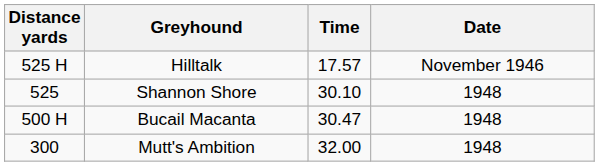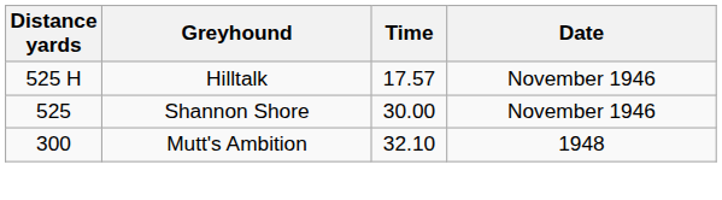 <table class="wikitable" style="font-size: 100%">
 <tr>
 <th width=50>Distance <br>yards</th>
 <th width=200>Greyhound</th>
 <th width=50>Time</th>
 <th width=200>Date</th>
 </tr>
 <tr align=center>
 <td>525 H</td>
 <td>Hilltalk</td>
 <td>17.57</td>
 <td>November 1946</td>
 </tr>
 <tr align=center>
 <td>525</td>
 <td>Shannon Shore</td>
-<td>30.10</td>
-<td>1948</td>
-</tr>
-<tr align=center>
-<td>500 H</td>
-<td>Bucail Macanta</td>
-<td>30.47</td>
-<td>1948</td>
+<td>30.00</td>
+<td>November 1946</td>
 </tr>
 <tr align=center>
 <td>300</td>
 <td>Mutt's Ambition</td>
-<td>32.00</td>
+<td>32.10</td>
 <td>1948</td>
 </tr>
 </table>
